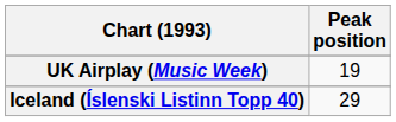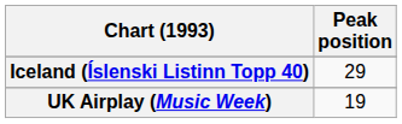 <table class="wikitable sortable plainrowheaders" style="text-align:center">
 <tr>
 <th scope="col">Chart (1993)</th>
 <th scope="col">Peak<br>position</th>
 </tr>
 <tr>
 </tr>
 <tr>
-<th scope="row">UK Airplay (<em><a href='#'>Music Week</a></em>)</th>
-<td>19</td>
+<th scope="row">Iceland (<a href='#'>Íslenski Listinn Topp 40</a>)</th>
+<td>29</td>
 </tr>
 <tr>
 </tr>
 <tr>
-<th scope="row">Iceland (<a href='#'>Íslenski Listinn Topp 40</a>)</th>
-<td>29</td>
+<th scope="row">UK Airplay (<em><a href='#'>Music Week</a></em>)</th>
+<td>19</td>
 </tr>
 </table>
